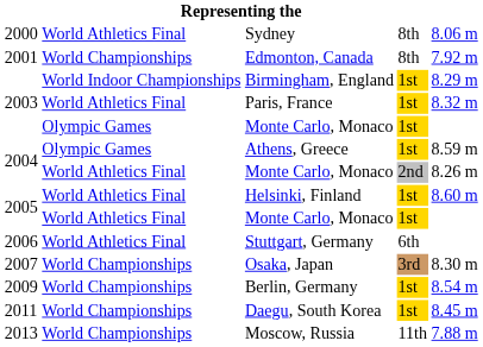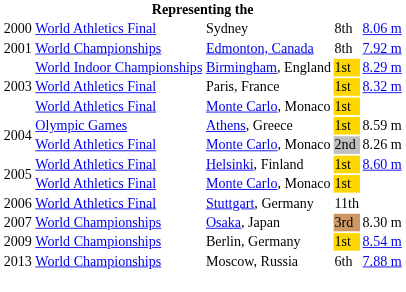 <table>
 <tr>
 <th colspan="5">Representing the </th>
 </tr>
 <tr>
 <td>2000</td>
 <td><a href='#'>World Athletics Final</a></td>
 <td>Sydney</td>
 <td>8th</td>
 <td><a href='#'>8.06 m</a></td>
 </tr>
 <tr>
 <td>2001</td>
 <td><a href='#'>World Championships</a></td>
 <td><a href='#'>Edmonton, Canada</a></td>
 <td>8th</td>
 <td><a href='#'>7.92 m</a></td>
 </tr>
 <tr>
 <td rowspan=3>2003</td>
 <td><a href='#'>World Indoor Championships</a></td>
 <td><a href='#'>Birmingham</a>, England</td>
 <td bgcolor="gold">1st</td>
 <td><a href='#'>8.29 m</a></td>
 </tr>
 <tr>
 <td><a href='#'>World Athletics Final</a></td>
 <td>Paris, France</td>
 <td bgcolor="gold">1st</td>
 <td><a href='#'>8.32 m</a></td>
 </tr>
 <tr>
-<td><a href='#'>Olympic Games</a></td>
+<td><a href='#'>World Athletics Final</a></td>
 <td><a href='#'>Monte Carlo</a>, Monaco</td>
 <td bgcolor="gold">1st</td>
 <td></td>
 </tr>
 <tr>
 <td rowspan=2>2004</td>
 <td><a href='#'>Olympic Games</a></td>
 <td><a href='#'>Athens</a>, Greece</td>
 <td bgcolor="gold">1st</td>
 <td>8.59 m</td>
 </tr>
 <tr>
 <td><a href='#'>World Athletics Final</a></td>
 <td><a href='#'>Monte Carlo</a>, Monaco</td>
 <td bgcolor="silver">2nd</td>
 <td>8.26 m</td>
 </tr>
 <tr>
 <td rowspan=2>2005</td>
 <td><a href='#'>World Athletics Final</a></td>
 <td><a href='#'>Helsinki</a>, Finland</td>
 <td bgcolor="gold">1st</td>
 <td><a href='#'>8.60 m</a></td>
 </tr>
 <tr>
 <td><a href='#'>World Athletics Final</a></td>
 <td><a href='#'>Monte Carlo</a>, Monaco</td>
 <td bgcolor="gold">1st</td>
 <td></td>
 </tr>
 <tr>
 <td>2006</td>
 <td><a href='#'>World Athletics Final</a></td>
 <td><a href='#'>Stuttgart</a>, Germany</td>
-<td>6th</td>
+<td bgcolor=>11th</td>
 <td></td>
 </tr>
 <tr>
 <td>2007</td>
 <td><a href='#'>World Championships</a></td>
 <td><a href='#'>Osaka</a>, Japan</td>
 <td bgcolor="cc9966">3rd</td>
 <td>8.30 m</td>
 </tr>
 <tr>
 <td>2009</td>
 <td><a href='#'>World Championships</a></td>
 <td>Berlin, Germany</td>
 <td bgcolor="gold">1st</td>
 <td><a href='#'>8.54 m</a></td>
 </tr>
 <tr>
-<td>2011</td>
-<td><a href='#'>World Championships</a></td>
-<td><a href='#'>Daegu</a>, South Korea</td>
-<td bgcolor="gold">1st</td>
-<td><a href='#'>8.45 m</a></td>
-</tr>
-<tr>
 <td>2013</td>
 <td><a href='#'>World Championships</a></td>
 <td>Moscow, Russia</td>
-<td bgcolor=>11th</td>
+<td>6th</td>
 <td><a href='#'>7.88 m</a></td>
 </tr>
 <tr>
 </tr>
 </table>
